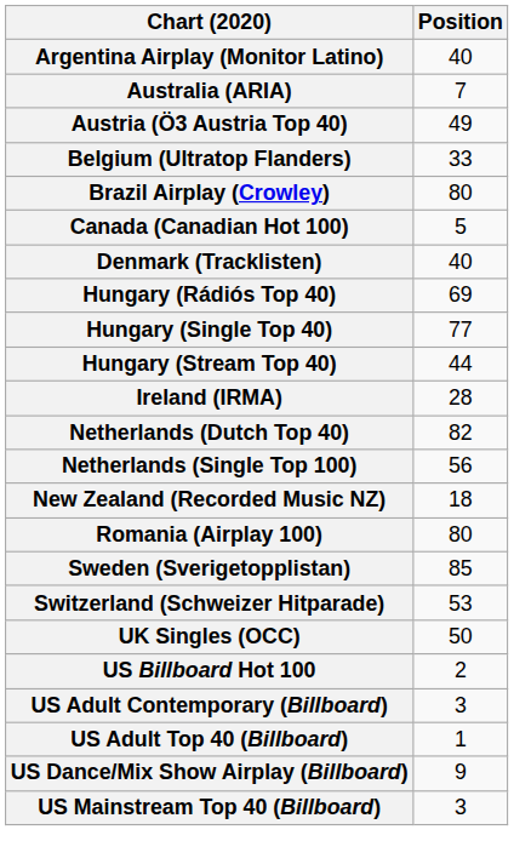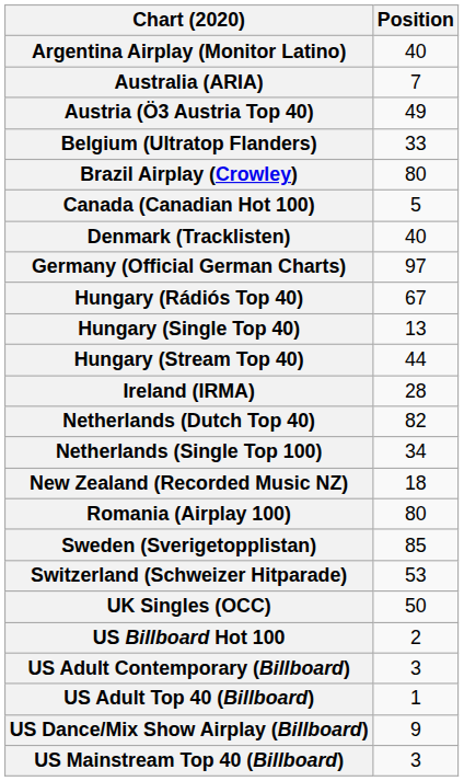 <table class="wikitable sortable plainrowheaders" style="text-align:center">
 <tr>
 <th scope="col">Chart (2020)</th>
 <th scope="col">Position</th>
 </tr>
 <tr>
 <th scope="row">Argentina Airplay (Monitor Latino)</th>
 <td>40</td>
 </tr>
 <tr>
 <th scope="row">Australia (ARIA)</th>
 <td>7</td>
 </tr>
 <tr>
 <th scope="row">Austria (Ö3 Austria Top 40)</th>
 <td>49</td>
 </tr>
 <tr>
 <th scope="row">Belgium (Ultratop Flanders)</th>
 <td>33</td>
 </tr>
 <tr>
 <th scope="row">Brazil Airplay (<a href='#'>Crowley</a>)</th>
 <td>80</td>
 </tr>
 <tr>
 <th scope="row">Canada (Canadian Hot 100)</th>
 <td>5</td>
 </tr>
 <tr>
 <th scope="row">Denmark (Tracklisten)</th>
 <td>40</td>
 </tr>
 <tr>
+<th scope="row">Germany (Official German Charts)</th>
+<td>97</td>
+</tr>
+<tr>
 <th scope="row">Hungary (Rádiós Top 40)</th>
-<td>69</td>
+<td>67</td>
 </tr>
 <tr>
 <th scope="row">Hungary (Single Top 40)</th>
-<td>77</td>
+<td>13</td>
 </tr>
 <tr>
 <th scope="row">Hungary (Stream Top 40)</th>
 <td>44</td>
 </tr>
 <tr>
 <th scope="row">Ireland (IRMA)</th>
 <td>28</td>
 </tr>
 <tr>
 <th scope="row">Netherlands (Dutch Top 40)</th>
 <td>82</td>
 </tr>
 <tr>
 <th scope="row">Netherlands (Single Top 100)</th>
-<td>56</td>
+<td>34</td>
 </tr>
 <tr>
 <th scope="row">New Zealand (Recorded Music NZ)</th>
 <td>18</td>
 </tr>
 <tr>
 <th scope="row">Romania (Airplay 100)</th>
 <td>80</td>
 </tr>
 <tr>
 <th scope="row">Sweden (Sverigetopplistan)</th>
 <td>85</td>
 </tr>
 <tr>
 <th scope="row">Switzerland (Schweizer Hitparade)</th>
 <td>53</td>
 </tr>
 <tr>
 <th scope="row">UK Singles (OCC)</th>
 <td>50</td>
 </tr>
 <tr>
 <th scope="row">US <em>Billboard</em> Hot 100</th>
 <td>2</td>
 </tr>
 <tr>
 <th scope="row">US Adult Contemporary (<em>Billboard</em>)</th>
 <td>3</td>
 </tr>
 <tr>
 <th scope="row">US Adult Top 40 (<em>Billboard</em>)</th>
 <td>1</td>
 </tr>
 <tr>
 <th scope="row">US Dance/Mix Show Airplay (<em>Billboard</em>)</th>
 <td>9</td>
 </tr>
 <tr>
 <th scope="row">US Mainstream Top 40 (<em>Billboard</em>)</th>
 <td>3</td>
 </tr>
 </table>
